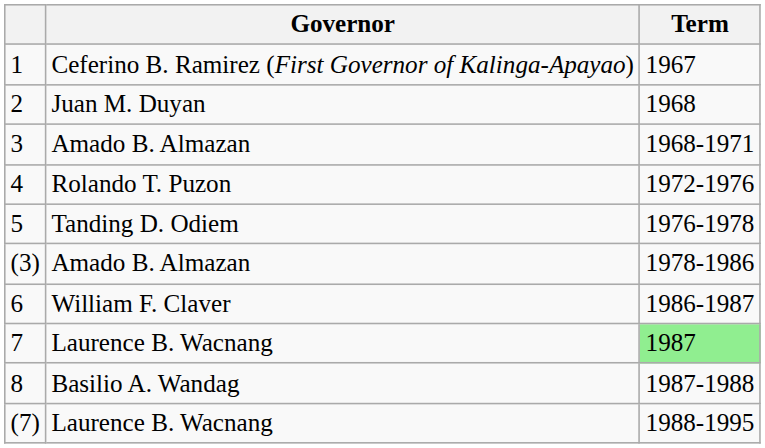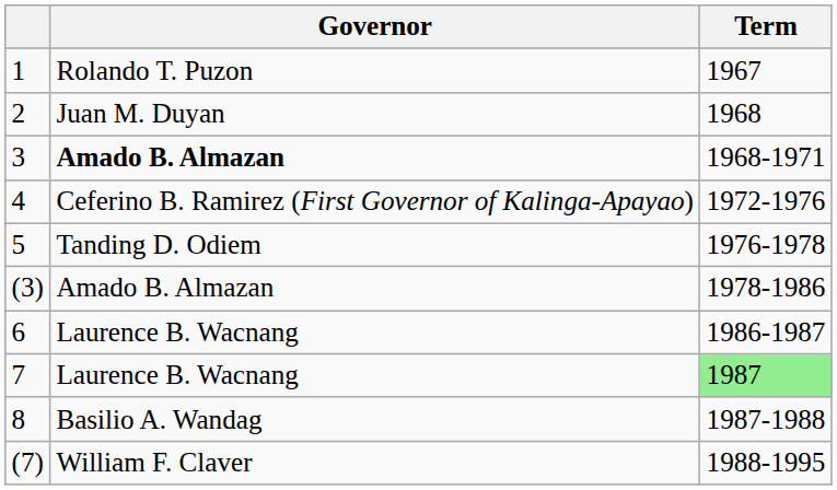 <table class="wikitable sortable">
 <tr>
 <th></th>
 <th>Governor</th>
 <th>Term</th>
 </tr>
 <tr>
 <td>1</td>
-<td>Ceferino B. Ramirez (<em>First Governor of Kalinga-Apayao</em>)</td>
+<td>Rolando T. Puzon</td>
 <td>1967</td>
 </tr>
 <tr>
 <td>2</td>
 <td>Juan M. Duyan</td>
 <td>1968</td>
 </tr>
 <tr>
 <td>3</td>
-<td>Amado B. Almazan</td>
+<td><strong>Amado B. Almazan</strong></td>
 <td>1968-1971</td>
 </tr>
 <tr>
 <td>4</td>
-<td>Rolando T. Puzon</td>
+<td>Ceferino B. Ramirez (<em>First Governor of Kalinga-Apayao</em>)</td>
 <td>1972-1976</td>
 </tr>
 <tr>
 <td>5</td>
 <td>Tanding D. Odiem</td>
 <td>1976-1978</td>
 </tr>
 <tr>
 <td>(3)</td>
 <td>Amado B. Almazan</td>
 <td>1978-1986</td>
 </tr>
 <tr>
 <td>6</td>
-<td>William F. Claver</td>
+<td>Laurence B. Wacnang</td>
 <td>1986-1987</td>
 </tr>
 <tr>
 <td>7</td>
 <td>Laurence B. Wacnang</td>
 <td style="background: lightgreen;">1987</td>
 </tr>
 <tr>
 <td>8</td>
 <td>Basilio A. Wandag</td>
 <td>1987-1988</td>
 </tr>
 <tr>
 <td>(7)</td>
-<td>Laurence B. Wacnang</td>
+<td>William F. Claver</td>
 <td>1988-1995</td>
 </tr>
 </table>
